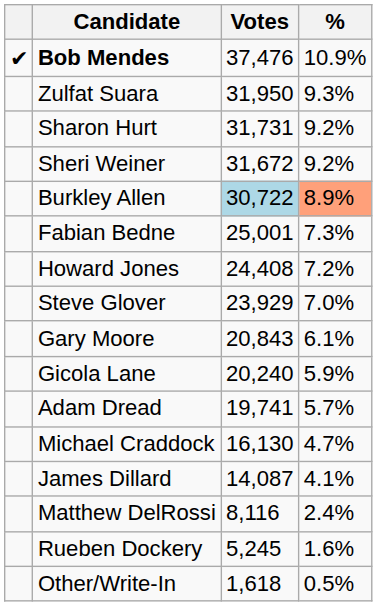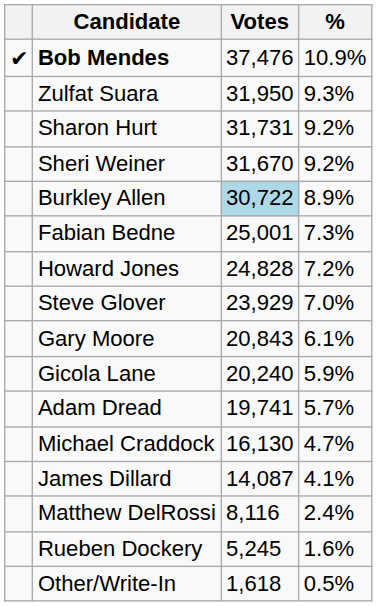 <table class="wikitable">
 <tr>
 <th></th>
 <th>Candidate</th>
 <th>Votes</th>
 <th>%</th>
 </tr>
 <tr>
 <td>✔</td>
 <td><strong>Bob</strong> <strong>Mendes</strong></td>
 <td>37,476</td>
 <td>10.9%</td>
 </tr>
 <tr>
 <td></td>
 <td>Zulfat Suara</td>
 <td>31,950</td>
 <td>9.3%</td>
 </tr>
 <tr>
 <td></td>
 <td>Sharon Hurt</td>
 <td>31,731</td>
 <td>9.2%</td>
 </tr>
 <tr>
 <td></td>
 <td>Sheri Weiner</td>
-<td>31,672</td>
+<td>31,670</td>
 <td>9.2%</td>
 </tr>
 <tr>
 <td></td>
 <td>Burkley Allen</td>
 <td style="background: lightblue;">30,722</td>
-<td style="background: lightsalmon;">8.9%</td>
+<td>8.9%</td>
 </tr>
 <tr>
 <td></td>
 <td>Fabian Bedne</td>
 <td>25,001</td>
 <td>7.3%</td>
 </tr>
 <tr>
 <td></td>
 <td>Howard Jones</td>
-<td>24,408</td>
+<td>24,828</td>
 <td>7.2%</td>
 </tr>
 <tr>
 <td></td>
 <td>Steve Glover</td>
 <td>23,929</td>
 <td>7.0%</td>
 </tr>
 <tr>
 <td></td>
 <td>Gary Moore</td>
 <td>20,843</td>
 <td>6.1%</td>
 </tr>
 <tr>
 <td></td>
 <td>Gicola Lane</td>
 <td>20,240</td>
 <td>5.9%</td>
 </tr>
 <tr>
 <td></td>
 <td>Adam Dread</td>
 <td>19,741</td>
 <td>5.7%</td>
 </tr>
 <tr>
 <td></td>
 <td>Michael Craddock</td>
 <td>16,130</td>
 <td>4.7%</td>
 </tr>
 <tr>
 <td></td>
 <td>James Dillard</td>
 <td>14,087</td>
 <td>4.1%</td>
 </tr>
 <tr>
 <td></td>
 <td>Matthew DelRossi</td>
 <td>8,116</td>
 <td>2.4%</td>
 </tr>
 <tr>
 <td></td>
 <td>Rueben Dockery</td>
 <td>5,245</td>
 <td>1.6%</td>
 </tr>
 <tr>
 <td></td>
 <td>Other/Write-In</td>
 <td>1,618</td>
 <td>0.5%</td>
 </tr>
 </table>
